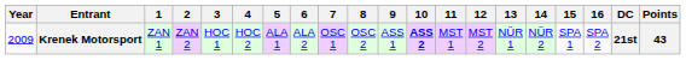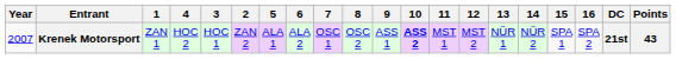 <table class="wikitable" style="text-align:center; font-size:85%">
 <tr>
 <th>Year</th>
 <th>Entrant</th>
 <th>1</th>
+<th>4</th>
+<th>3</th>
 <th>2</th>
-<th>3</th>
-<th>4</th>
 <th>5</th>
 <th>6</th>
 <th>7</th>
 <th>8</th>
 <th>9</th>
 <th>10</th>
 <th>11</th>
 <th>12</th>
 <th>13</th>
 <th>14</th>
 <th>15</th>
 <th>16</th>
 <th>DC</th>
 <th>Points</th>
 </tr>
 <tr>
-<td><a href='#'>2009</a></td>
+<td><a href='#'>2007</a></td>
 <th nowrap>Krenek Motorsport</th>
 <td style="background:#dfffdf;"><a href='#'>ZAN<br>1</a><br></td>
+<td style="background:#dfffdf;"><a href='#'>HOC<br>2</a><br></td>
+<td style="background:#dfffdf;"><a href='#'>HOC<br>1</a><br></td>
 <td style="background:#efcfff;"><a href='#'>ZAN<br>2</a><br></td>
-<td style="background:#dfffdf;"><a href='#'>HOC<br>1</a><br></td>
-<td style="background:#dfffdf;"><a href='#'>HOC<br>2</a><br></td>
 <td style="background:#efcfff;"><a href='#'>ALA<br>1</a><br></td>
 <td style="background:#dfffdf;"><a href='#'>ALA<br>2</a><br></td>
 <td style="background:#efcfff;"><a href='#'>OSC<br>1</a><br></td>
 <td style="background:#dfffdf;"><a href='#'>OSC<br>2</a><br></td>
 <td style="background:#dfffdf;"><a href='#'>ASS<br>1</a><br></td>
 <td style="background:#efcfff;"><strong><a href='#'>ASS<br>2</a><br></strong></td>
 <td style="background:#efcfff;"><a href='#'>MST<br>1</a><br></td>
 <td style="background:#efcfff;"><a href='#'>MST<br>2</a><br></td>
 <td style="background:#dfffdf;"><a href='#'>NÜR<br>1</a><br></td>
 <td style="background:#dfffdf;"><a href='#'>NÜR<br>2</a><br></td>
 <td style="background:#;"><a href='#'>SPA<br>1</a><br></td>
 <td style="background:#;"><a href='#'>SPA<br>2</a><br></td>
 <th>21st</th>
 <th>43</th>
 </tr>
 </table>
